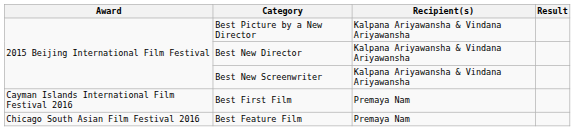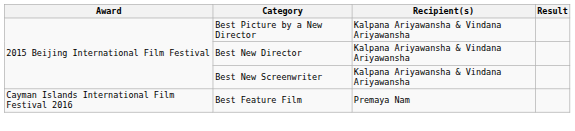 <table class="wikitable">
 <tr>
 <th>Award</th>
 <th>Category</th>
 <th>Recipient(s)</th>
 <th>Result</th>
 </tr>
 <tr>
 <td rowspan=3>2015 Beijing International Film Festival</td>
 <td>Best Picture by a New Director</td>
 <td>Kalpana Ariyawansha & Vindana Ariyawansha</td>
 <td></td>
 </tr>
 <tr>
 <td>Best New Director</td>
 <td>Kalpana Ariyawansha & Vindana Ariyawansha</td>
 <td></td>
 </tr>
 <tr>
 <td>Best New Screenwriter</td>
 <td>Kalpana Ariyawansha & Vindana Ariyawansha</td>
 <td></td>
 </tr>
 <tr>
 <td>Cayman Islands International Film Festival 2016</td>
-<td>Best First Film</td>
-<td>Premaya Nam</td>
-<td></td>
-</tr>
-<tr>
-<td>Chicago South Asian Film Festival 2016</td>
 <td>Best Feature Film</td>
 <td>Premaya Nam</td>
 <td></td>
 </tr>
 </table>
